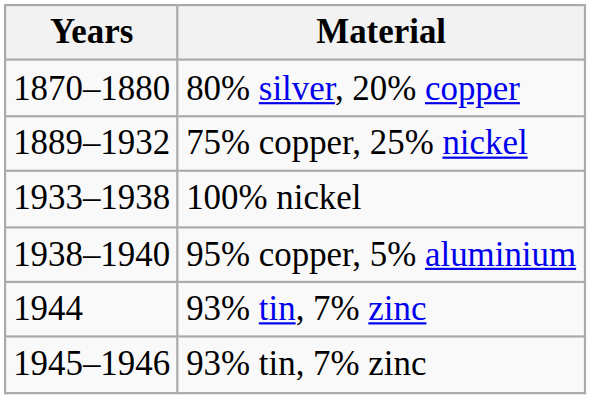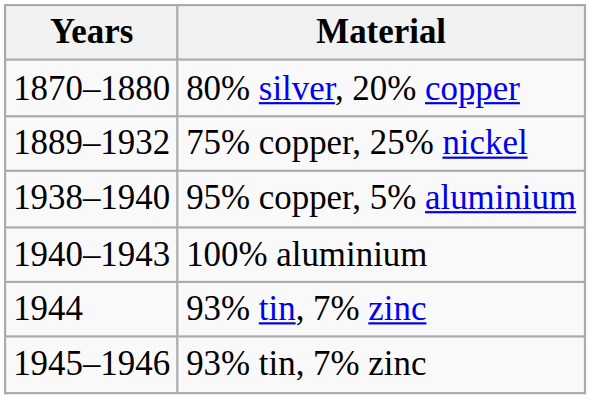 <table class="wikitable">
 <tr>
 <th>Years</th>
 <th>Material</th>
 </tr>
 <tr>
 <td>1870–1880</td>
 <td>80% <a href='#'>silver</a>, 20% <a href='#'>copper</a></td>
 </tr>
 <tr>
 <td>1889–1932</td>
 <td>75% copper, 25% <a href='#'>nickel</a></td>
 </tr>
 <tr>
-<td>1933–1938</td>
-<td>100% nickel</td>
+<td>1938–1940</td>
+<td>95% copper, 5% <a href='#'>aluminium</a></td>
 </tr>
 <tr>
-<td>1938–1940</td>
-<td>95% copper, 5% <a href='#'>aluminium</a></td>
+<td>1940–1943</td>
+<td>100% aluminium</td>
 </tr>
 <tr>
 <td>1944</td>
 <td>93% <a href='#'>tin</a>, 7% <a href='#'>zinc</a></td>
 </tr>
 <tr>
 <td>1945–1946</td>
 <td>93% tin, 7% zinc</td>
 </tr>
 </table>
